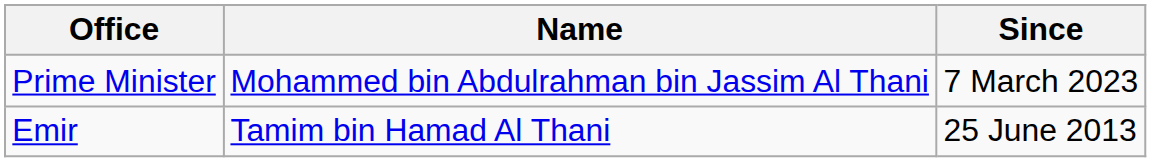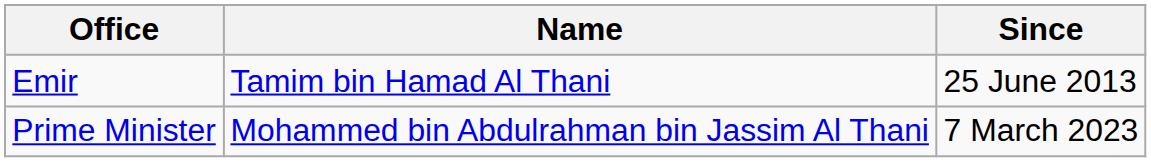 <table class="wikitable">
 <tr>
 <th>Office</th>
 <th>Name</th>
 <th>Since</th>
 </tr>
 <tr>
+<td><a href='#'>Emir</a></td>
+<td><a href='#'>Tamim bin Hamad Al Thani</a></td>
+<td>25 June 2013</td>
+</tr>
+<tr>
 <td><a href='#'>Prime Minister</a></td>
 <td><a href='#'>Mohammed bin Abdulrahman bin Jassim Al Thani</a></td>
 <td>7 March 2023</td>
 </tr>
-<tr>
-<td><a href='#'>Emir</a></td>
-<td><a href='#'>Tamim bin Hamad Al Thani</a></td>
-<td>25 June 2013</td>
-</tr>
 </table>
